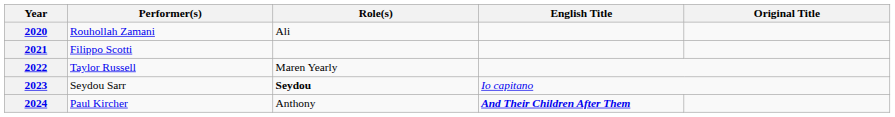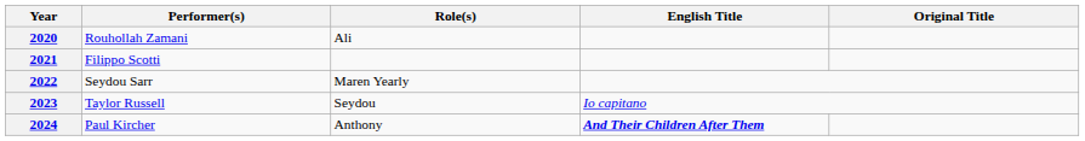 <table class="wikitable plainrowheaders">
 <tr>
 <th scope="col" style="width:3%;">Year</th>
 <th scope="col" style="width:10%;">Performer(s)</th>
 <th scope="col" style="width:10%;">Role(s)</th>
 <th scope="col" style="width:10%;">English Title</th>
 <th scope="col" style="width:10%;">Original Title</th>
 </tr>
 <tr>
 <th><a href='#'>2020</a></th>
 <td><a href='#'>Rouhollah Zamani</a></td>
 <td>Ali</td>
 <td></td>
 <td></td>
 </tr>
 <tr>
 <th><a href='#'>2021</a></th>
 <td><a href='#'>Filippo Scotti</a></td>
 <td></td>
 <td></td>
 <td></td>
 </tr>
 <tr>
 <th><a href='#'>2022</a></th>
-<td><a href='#'>Taylor Russell</a></td>
+<td>Seydou Sarr</td>
 <td>Maren Yearly</td>
 <td colspan="2"></td>
 </tr>
 <tr>
 <th><a href='#'>2023</a></th>
-<td>Seydou Sarr</td>
-<td><strong>Seydou</strong></td>
+<td><a href='#'>Taylor Russell</a></td>
+<td>Seydou</td>
 <td colspan="2"><em><a href='#'>Io capitano</a></em></td>
 </tr>
 <tr>
 <th><a href='#'>2024</a></th>
 <td><a href='#'>Paul Kircher</a></td>
 <td>Anthony</td>
 <td><strong><em><a href='#'>And Their Children After Them</a></em></strong></td>
 <td></td>
 </tr>
 </table>
